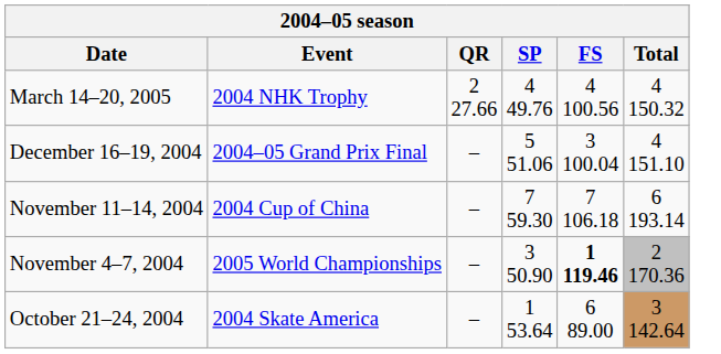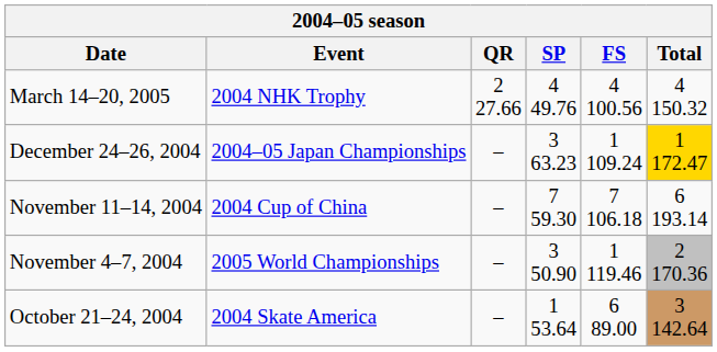 <table class="wikitable">
 <tr>
 <th colspan="6">2004–05 season</th>
 </tr>
 <tr>
 <th>Date</th>
 <th>Event</th>
 <th>QR</th>
 <th><a href='#'>SP</a></th>
 <th><a href='#'>FS</a></th>
 <th>Total</th>
 </tr>
 <tr>
 <td>March 14–20, 2005</td>
 <td><a href='#'>2004 NHK Trophy</a></td>
 <td align=center>2 <br> 27.66</td>
 <td align=center>4 <br> 49.76</td>
 <td align=center>4 <br> 100.56</td>
 <td align=center>4 <br> 150.32</td>
 </tr>
 <tr>
-<td>December 16–19, 2004</td>
-<td><a href='#'>2004–05 Grand Prix Final</a></td>
+<td>December 24–26, 2004</td>
+<td><a href='#'>2004–05 Japan Championships</a></td>
 <td align=center>–</td>
-<td align=center>5 <br> 51.06</td>
-<td align=center>3 <br> 100.04</td>
-<td align=center>4 <br> 151.10</td>
+<td align=center>3 <br> 63.23</td>
+<td align=center>1 <br> 109.24</td>
+<td align=center bgcolor=gold>1 <br> 172.47</td>
 </tr>
 <tr>
 <td>November 11–14, 2004</td>
 <td><a href='#'>2004 Cup of China</a></td>
 <td align=center>–</td>
 <td align=center>7 <br> 59.30</td>
 <td align=center>7 <br> 106.18</td>
 <td align=center>6 <br> 193.14</td>
 </tr>
 <tr>
 <td>November 4–7, 2004</td>
 <td><a href='#'>2005 World Championships</a></td>
 <td align=center>–</td>
 <td align=center>3 <br> 50.90</td>
-<td align=center><strong>1 <br> 119.46</strong></td>
+<td align=center>1 <br> 119.46</td>
 <td align=center bgcolor=silver>2 <br> 170.36</td>
 </tr>
 <tr>
 <td>October 21–24, 2004</td>
 <td><a href='#'>2004 Skate America</a></td>
 <td align=center>–</td>
 <td align=center>1 <br> 53.64</td>
 <td align=center>6 <br> 89.00</td>
 <td align=center bgcolor=cc9966>3 <br> 142.64</td>
 </tr>
 </table>
